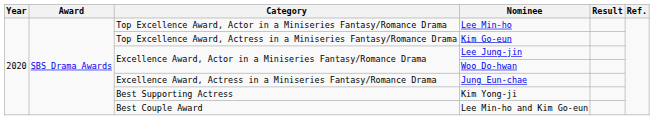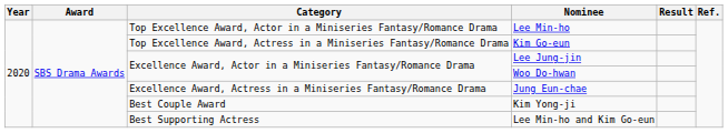 <table class="wikitable">
 <tr>
 <th>Year</th>
 <th>Award</th>
 <th>Category</th>
 <th>Nominee</th>
 <th>Result</th>
 <th>Ref.</th>
 </tr>
 <tr>
 <td rowspan="7">2020</td>
 <td rowspan="7"><a href='#'>SBS Drama Awards</a></td>
 <td>Top Excellence Award, Actor in a Miniseries Fantasy/Romance Drama</td>
 <td><a href='#'>Lee Min-ho</a></td>
 <td></td>
 <td rowspan="7"></td>
 </tr>
 <tr>
 <td>Top Excellence Award, Actress in a Miniseries Fantasy/Romance Drama</td>
 <td><a href='#'>Kim Go-eun</a></td>
 <td></td>
 </tr>
 <tr>
 <td rowspan="2">Excellence Award, Actor in a Miniseries Fantasy/Romance Drama</td>
 <td><a href='#'>Lee Jung-jin</a></td>
 <td></td>
 </tr>
 <tr>
 <td><a href='#'>Woo Do-hwan</a></td>
 <td></td>
 </tr>
 <tr>
 <td>Excellence Award, Actress in a Miniseries Fantasy/Romance Drama</td>
 <td><a href='#'>Jung Eun-chae</a></td>
 <td></td>
 </tr>
 <tr>
-<td>Best Supporting Actress</td>
+<td>Best Couple Award</td>
 <td>Kim Yong-ji</td>
 <td></td>
 </tr>
 <tr>
-<td>Best Couple Award</td>
+<td>Best Supporting Actress</td>
 <td>Lee Min-ho and Kim Go-eun</td>
 <td></td>
 </tr>
 </table>
